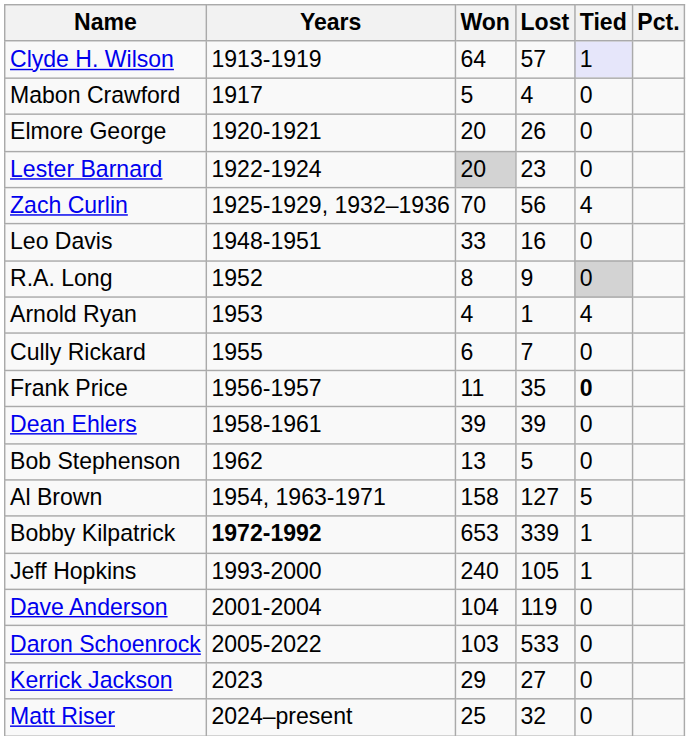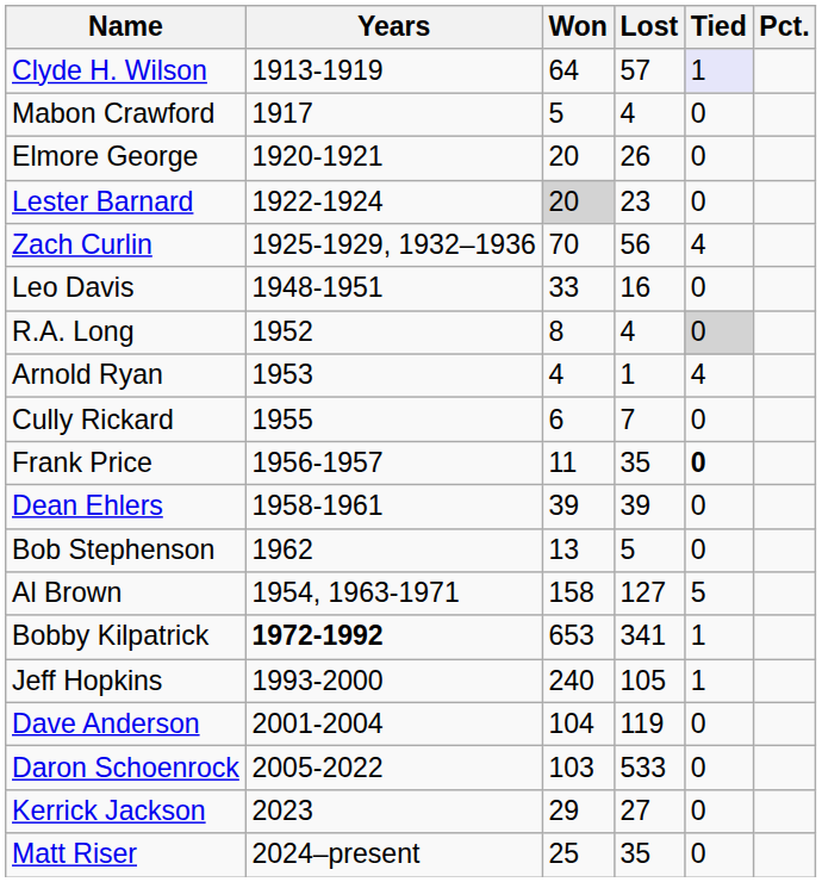 <table class="wikitable sortable">
 <tr>
 <th>Name</th>
 <th>Years</th>
 <th>Won</th>
 <th>Lost</th>
 <th>Tied</th>
 <th>Pct.</th>
 </tr>
 <tr>
 <td><a href='#'>Clyde H. Wilson</a></td>
 <td>1913-1919</td>
 <td>64</td>
 <td>57</td>
 <td style="background: lavender;">1</td>
 <td></td>
 </tr>
 <tr>
 <td>Mabon Crawford</td>
 <td>1917</td>
 <td>5</td>
 <td>4</td>
 <td>0</td>
 <td></td>
 </tr>
 <tr>
 <td>Elmore George</td>
 <td>1920-1921</td>
 <td>20</td>
 <td>26</td>
 <td>0</td>
 <td></td>
 </tr>
 <tr>
 <td><a href='#'>Lester Barnard</a></td>
 <td>1922-1924</td>
 <td style="background: lightgrey;">20</td>
 <td>23</td>
 <td>0</td>
 <td></td>
 </tr>
 <tr>
 <td><a href='#'>Zach Curlin</a></td>
 <td>1925-1929, 1932–1936</td>
 <td>70</td>
 <td>56</td>
 <td>4</td>
 <td></td>
 </tr>
 <tr>
 <td>Leo Davis</td>
 <td>1948-1951</td>
 <td>33</td>
 <td>16</td>
 <td>0</td>
 <td></td>
 </tr>
 <tr>
 <td>R.A. Long</td>
 <td>1952</td>
 <td>8</td>
-<td>9</td>
+<td>4</td>
 <td style="background: lightgrey;">0</td>
 <td></td>
 </tr>
 <tr>
 <td>Arnold Ryan</td>
 <td>1953</td>
 <td>4</td>
 <td>1</td>
 <td>4</td>
 <td></td>
 </tr>
 <tr>
 <td>Cully Rickard</td>
 <td>1955</td>
 <td>6</td>
 <td>7</td>
 <td>0</td>
 <td></td>
 </tr>
 <tr>
 <td>Frank Price</td>
 <td>1956-1957</td>
 <td>11</td>
 <td>35</td>
 <td><strong>0</strong></td>
 <td></td>
 </tr>
 <tr>
 <td><a href='#'>Dean Ehlers</a></td>
 <td>1958-1961</td>
 <td>39</td>
 <td>39</td>
 <td>0</td>
 <td></td>
 </tr>
 <tr>
 <td>Bob Stephenson</td>
 <td>1962</td>
 <td>13</td>
 <td>5</td>
 <td>0</td>
 <td></td>
 </tr>
 <tr>
 <td>Al Brown</td>
 <td>1954, 1963-1971</td>
 <td>158</td>
 <td>127</td>
 <td>5</td>
 <td></td>
 </tr>
 <tr>
 <td>Bobby Kilpatrick</td>
 <td><strong>1972-1992</strong></td>
 <td>653</td>
-<td>339</td>
+<td>341</td>
 <td>1</td>
 <td></td>
 </tr>
 <tr>
 <td>Jeff Hopkins</td>
 <td>1993-2000</td>
 <td>240</td>
 <td>105</td>
 <td>1</td>
 <td></td>
 </tr>
 <tr>
 <td><a href='#'>Dave Anderson</a></td>
 <td>2001-2004</td>
 <td>104</td>
 <td>119</td>
 <td>0</td>
 <td></td>
 </tr>
 <tr>
 <td><a href='#'>Daron Schoenrock</a></td>
 <td>2005-2022</td>
 <td>103</td>
 <td>533</td>
 <td>0</td>
 <td></td>
 </tr>
 <tr>
 <td><a href='#'>Kerrick Jackson</a></td>
 <td>2023</td>
 <td>29</td>
 <td>27</td>
 <td>0</td>
 <td></td>
 </tr>
 <tr>
 <td><a href='#'>Matt Riser</a></td>
 <td>2024–present</td>
 <td>25</td>
-<td>32</td>
+<td>35</td>
 <td>0</td>
 <td></td>
 </tr>
 </table>
